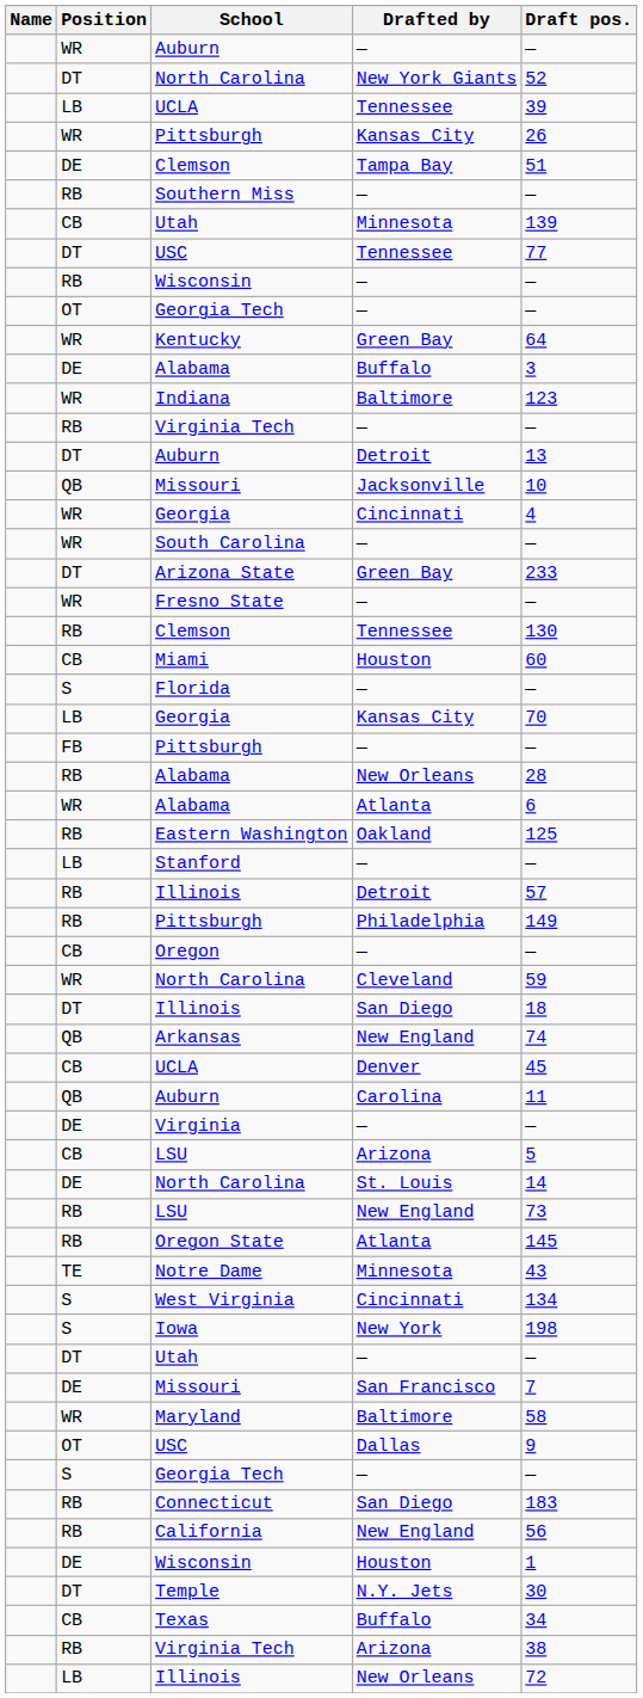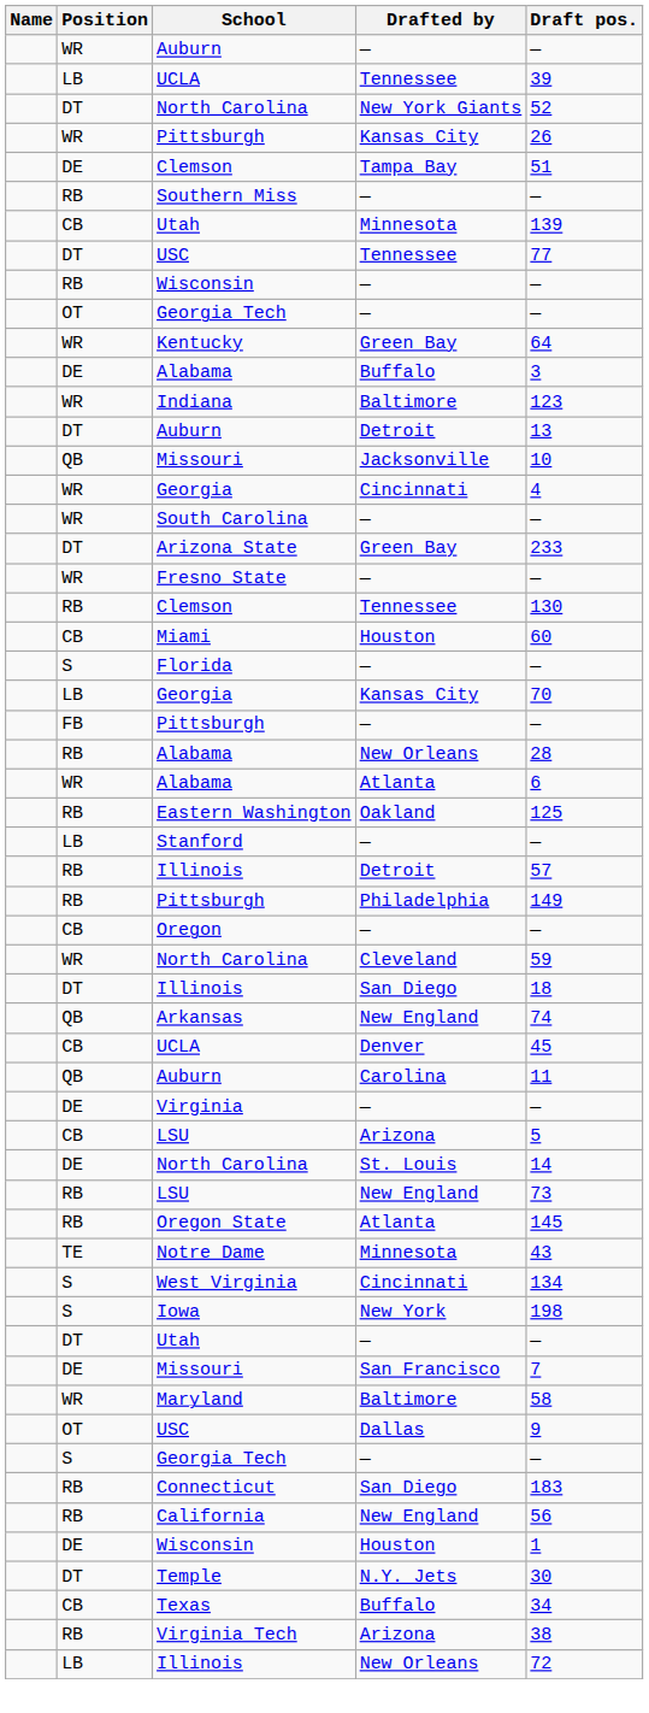 <table class="wikitable sortable" style="text-align: left">
 <tr>
 <th>Name</th>
 <th>Position</th>
 <th>School</th>
 <th>Drafted by</th>
 <th data-sort-type="number">Draft pos.</th>
 </tr>
 <tr>
 <td></td>
 <td>WR</td>
 <td><a href='#'>Auburn</a></td>
 <td>—</td>
 <td data-sort-value="999">—</td>
 </tr>
 <tr>
 <td></td>
+<td>LB</td>
+<td><a href='#'>UCLA</a></td>
+<td><a href='#'>Tennessee</a></td>
+<td><a href='#'>39</a></td>
+</tr>
+<tr>
+<td></td>
 <td>DT</td>
 <td><a href='#'>North Carolina</a></td>
 <td><a href='#'>New York Giants</a></td>
 <td><a href='#'>52</a></td>
-</tr>
-<tr>
-<td></td>
-<td>LB</td>
-<td><a href='#'>UCLA</a></td>
-<td><a href='#'>Tennessee</a></td>
-<td><a href='#'>39</a></td>
 </tr>
 <tr>
 <td></td>
 <td>WR</td>
 <td><a href='#'>Pittsburgh</a></td>
 <td><a href='#'>Kansas City</a></td>
 <td><a href='#'>26</a></td>
 </tr>
 <tr>
 <td></td>
 <td>DE</td>
 <td><a href='#'>Clemson</a></td>
 <td><a href='#'>Tampa Bay</a></td>
 <td><a href='#'>51</a></td>
 </tr>
 <tr>
 <td></td>
 <td>RB</td>
 <td><a href='#'>Southern Miss</a></td>
 <td>—</td>
 <td data-sort-value="999">—</td>
 </tr>
 <tr>
 <td></td>
 <td>CB</td>
 <td><a href='#'>Utah</a></td>
 <td><a href='#'>Minnesota</a></td>
 <td><a href='#'>139</a></td>
 </tr>
 <tr>
 <td></td>
 <td>DT</td>
 <td><a href='#'>USC</a></td>
 <td><a href='#'>Tennessee</a></td>
 <td><a href='#'>77</a></td>
 </tr>
 <tr>
 <td></td>
 <td>RB</td>
 <td><a href='#'>Wisconsin</a></td>
 <td>—</td>
 <td data-sort-value="999">—</td>
 </tr>
 <tr>
 <td></td>
 <td>OT</td>
 <td><a href='#'>Georgia Tech</a></td>
 <td>—</td>
 <td data-sort-value="999">—</td>
 </tr>
 <tr>
 <td></td>
 <td>WR</td>
 <td><a href='#'>Kentucky</a></td>
 <td><a href='#'>Green Bay</a></td>
 <td><a href='#'>64</a></td>
 </tr>
 <tr>
 <td></td>
 <td>DE</td>
 <td><a href='#'>Alabama</a></td>
 <td><a href='#'>Buffalo</a></td>
 <td><a href='#'>3</a></td>
 </tr>
 <tr>
 <td></td>
 <td>WR</td>
 <td><a href='#'>Indiana</a></td>
 <td><a href='#'>Baltimore</a></td>
 <td><a href='#'>123</a></td>
-</tr>
-<tr>
-<td></td>
-<td>RB</td>
-<td><a href='#'>Virginia Tech</a></td>
-<td>—</td>
-<td data-sort-value="999">—</td>
 </tr>
 <tr>
 <td></td>
 <td>DT</td>
 <td><a href='#'>Auburn</a></td>
 <td><a href='#'>Detroit</a></td>
 <td><a href='#'>13</a></td>
 </tr>
 <tr>
 <td></td>
 <td>QB</td>
 <td><a href='#'>Missouri</a></td>
 <td><a href='#'>Jacksonville</a></td>
 <td><a href='#'>10</a></td>
 </tr>
 <tr>
 <td></td>
 <td>WR</td>
 <td><a href='#'>Georgia</a></td>
 <td><a href='#'>Cincinnati</a></td>
 <td><a href='#'>4</a></td>
 </tr>
 <tr>
 <td></td>
 <td>WR</td>
 <td><a href='#'>South Carolina</a></td>
 <td>—</td>
 <td data-sort-value="999">—</td>
 </tr>
 <tr>
 <td></td>
 <td>DT</td>
 <td><a href='#'>Arizona State</a></td>
 <td><a href='#'>Green Bay</a></td>
 <td><a href='#'>233</a></td>
 </tr>
 <tr>
 <td></td>
 <td>WR</td>
 <td><a href='#'>Fresno State</a></td>
 <td>—</td>
 <td data-sort-value="999">—</td>
 </tr>
 <tr>
 <td></td>
 <td>RB</td>
 <td><a href='#'>Clemson</a></td>
 <td><a href='#'>Tennessee</a></td>
 <td><a href='#'>130</a></td>
 </tr>
 <tr>
 <td></td>
 <td>CB</td>
 <td><a href='#'>Miami</a></td>
 <td><a href='#'>Houston</a></td>
 <td><a href='#'>60</a></td>
 </tr>
 <tr>
 <td></td>
 <td>S</td>
 <td><a href='#'>Florida</a></td>
 <td>—</td>
 <td data-sort-value="999">—</td>
 </tr>
 <tr>
 <td></td>
 <td>LB</td>
 <td><a href='#'>Georgia</a></td>
 <td><a href='#'>Kansas City</a></td>
 <td><a href='#'>70</a></td>
 </tr>
 <tr>
 <td></td>
 <td>FB</td>
 <td><a href='#'>Pittsburgh</a></td>
 <td>—</td>
 <td data-sort-value="999">—</td>
 </tr>
 <tr>
 <td></td>
 <td>RB</td>
 <td><a href='#'>Alabama</a></td>
 <td><a href='#'>New Orleans</a></td>
 <td><a href='#'>28</a></td>
 </tr>
 <tr>
 <td></td>
 <td>WR</td>
 <td><a href='#'>Alabama</a></td>
 <td><a href='#'>Atlanta</a></td>
 <td><a href='#'>6</a></td>
 </tr>
 <tr>
 <td></td>
 <td>RB</td>
 <td><a href='#'>Eastern Washington</a></td>
 <td><a href='#'>Oakland</a></td>
 <td><a href='#'>125</a></td>
 </tr>
 <tr>
 <td></td>
 <td>LB</td>
 <td><a href='#'>Stanford</a></td>
 <td>—</td>
 <td data-sort-value="999">—</td>
 </tr>
 <tr>
 <td></td>
 <td>RB</td>
 <td><a href='#'>Illinois</a></td>
 <td><a href='#'>Detroit</a></td>
 <td><a href='#'>57</a></td>
 </tr>
 <tr>
 <td></td>
 <td>RB</td>
 <td><a href='#'>Pittsburgh</a></td>
 <td><a href='#'>Philadelphia</a></td>
 <td><a href='#'>149</a></td>
 </tr>
 <tr>
 <td></td>
 <td>CB</td>
 <td><a href='#'>Oregon</a></td>
 <td>—</td>
 <td data-sort-value="999">—</td>
 </tr>
 <tr>
 <td></td>
 <td>WR</td>
 <td><a href='#'>North Carolina</a></td>
 <td><a href='#'>Cleveland</a></td>
 <td><a href='#'>59</a></td>
 </tr>
 <tr>
 <td></td>
 <td>DT</td>
 <td><a href='#'>Illinois</a></td>
 <td><a href='#'>San Diego</a></td>
 <td><a href='#'>18</a></td>
 </tr>
 <tr>
 <td></td>
 <td>QB</td>
 <td><a href='#'>Arkansas</a></td>
 <td><a href='#'>New England</a></td>
 <td><a href='#'>74</a></td>
 </tr>
 <tr>
 <td></td>
 <td>CB</td>
 <td><a href='#'>UCLA</a></td>
 <td><a href='#'>Denver</a></td>
 <td><a href='#'>45</a></td>
 </tr>
 <tr>
 <td></td>
 <td>QB</td>
 <td><a href='#'>Auburn</a></td>
 <td><a href='#'>Carolina</a></td>
 <td><a href='#'>11</a></td>
 </tr>
 <tr>
 <td></td>
 <td>DE</td>
 <td><a href='#'>Virginia</a></td>
 <td>—</td>
 <td data-sort-value="999">—</td>
 </tr>
 <tr>
 <td></td>
 <td>CB</td>
 <td><a href='#'>LSU</a></td>
 <td><a href='#'>Arizona</a></td>
 <td><a href='#'>5</a></td>
 </tr>
 <tr>
 <td></td>
 <td>DE</td>
 <td><a href='#'>North Carolina</a></td>
 <td><a href='#'>St. Louis</a></td>
 <td><a href='#'>14</a></td>
 </tr>
 <tr>
 <td></td>
 <td>RB</td>
 <td><a href='#'>LSU</a></td>
 <td><a href='#'>New England</a></td>
 <td><a href='#'>73</a></td>
 </tr>
 <tr>
 <td></td>
 <td>RB</td>
 <td><a href='#'>Oregon State</a></td>
 <td><a href='#'>Atlanta</a></td>
 <td><a href='#'>145</a></td>
 </tr>
 <tr>
 <td></td>
 <td>TE</td>
 <td><a href='#'>Notre Dame</a></td>
 <td><a href='#'>Minnesota</a></td>
 <td><a href='#'>43</a></td>
 </tr>
 <tr>
 <td></td>
 <td>S</td>
 <td><a href='#'>West Virginia</a></td>
 <td><a href='#'>Cincinnati</a></td>
 <td><a href='#'>134</a></td>
 </tr>
 <tr>
 <td></td>
 <td>S</td>
 <td><a href='#'>Iowa</a></td>
 <td><a href='#'>New York</a></td>
 <td><a href='#'>198</a></td>
 </tr>
 <tr>
 <td></td>
 <td>DT</td>
 <td><a href='#'>Utah</a></td>
 <td>—</td>
 <td data-sort-value="999">—</td>
 </tr>
 <tr>
 <td></td>
 <td>DE</td>
 <td><a href='#'>Missouri</a></td>
 <td><a href='#'>San Francisco</a></td>
 <td><a href='#'>7</a></td>
 </tr>
 <tr>
 <td></td>
 <td>WR</td>
 <td><a href='#'>Maryland</a></td>
 <td><a href='#'>Baltimore</a></td>
 <td><a href='#'>58</a></td>
 </tr>
 <tr>
 <td></td>
 <td>OT</td>
 <td><a href='#'>USC</a></td>
 <td><a href='#'>Dallas</a></td>
 <td><a href='#'>9</a></td>
 </tr>
 <tr>
 <td></td>
 <td>S</td>
 <td><a href='#'>Georgia Tech</a></td>
 <td>—</td>
 <td data-sort-value="999">—</td>
 </tr>
 <tr>
 <td></td>
 <td>RB</td>
 <td><a href='#'>Connecticut</a></td>
 <td><a href='#'>San Diego</a></td>
 <td><a href='#'>183</a></td>
 </tr>
 <tr>
 <td></td>
 <td>RB</td>
 <td><a href='#'>California</a></td>
 <td><a href='#'>New England</a></td>
 <td><a href='#'>56</a></td>
 </tr>
 <tr>
 <td></td>
 <td>DE</td>
 <td><a href='#'>Wisconsin</a></td>
 <td><a href='#'>Houston</a></td>
 <td><a href='#'>1</a></td>
 </tr>
 <tr>
 <td></td>
 <td>DT</td>
 <td><a href='#'>Temple</a></td>
 <td><a href='#'>N.Y. Jets</a></td>
 <td><a href='#'>30</a></td>
 </tr>
 <tr>
 <td></td>
 <td>CB</td>
 <td><a href='#'>Texas</a></td>
 <td><a href='#'>Buffalo</a></td>
 <td><a href='#'>34</a></td>
 </tr>
 <tr>
 <td></td>
 <td>RB</td>
 <td><a href='#'>Virginia Tech</a></td>
 <td><a href='#'>Arizona</a></td>
 <td><a href='#'>38</a></td>
 </tr>
 <tr>
 <td></td>
 <td>LB</td>
 <td><a href='#'>Illinois</a></td>
 <td><a href='#'>New Orleans</a></td>
 <td><a href='#'>72</a></td>
 </tr>
 </table>
